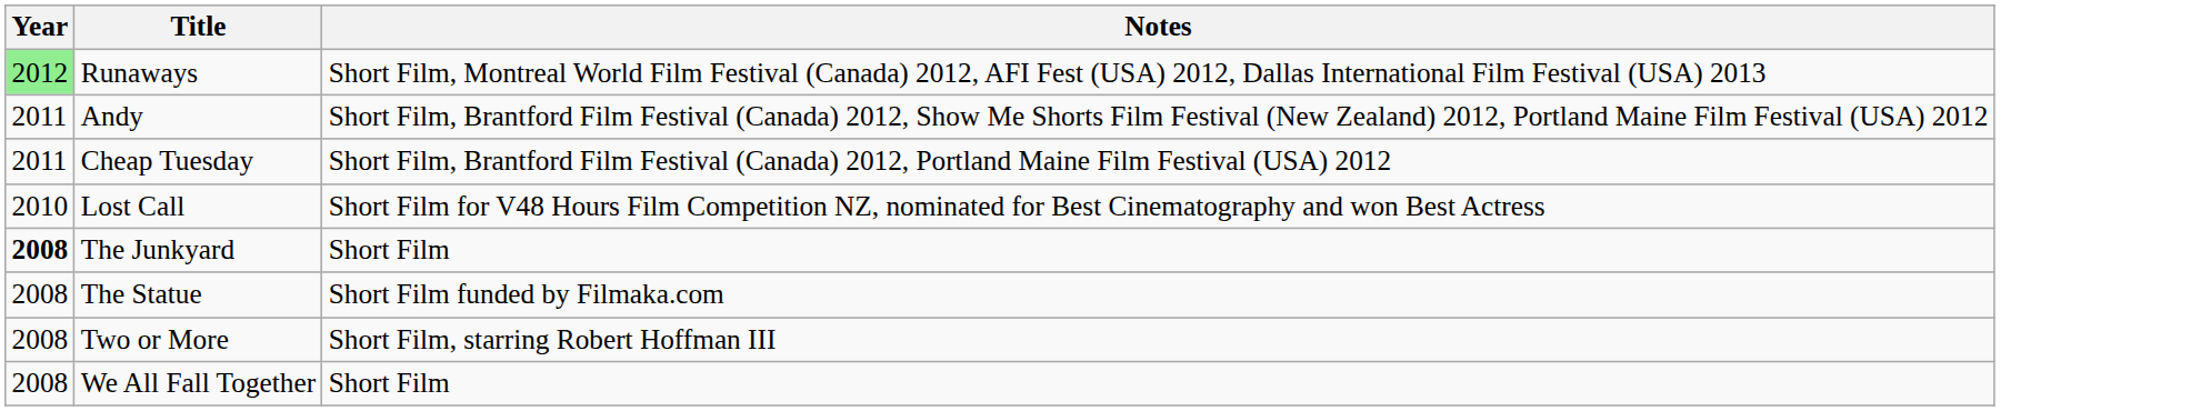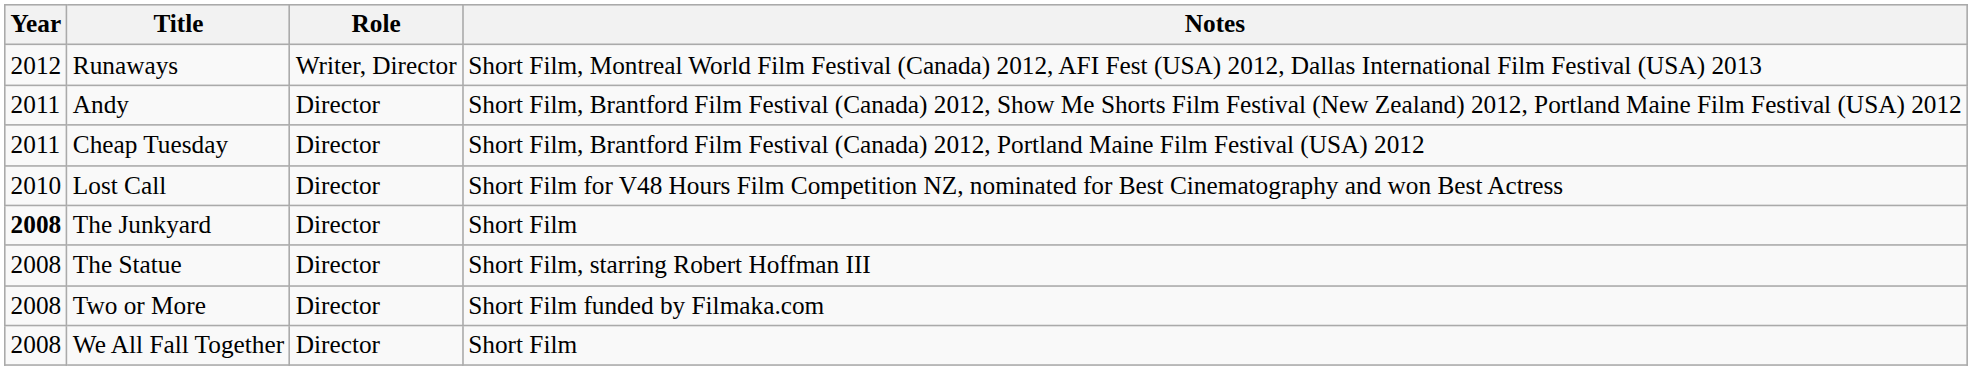 <table class="wikitable">
 <tr>
 <th>Year</th>
 <th>Title</th>
+<th>Role</th>
 <th>Notes</th>
 </tr>
 <tr>
-<td style="background: lightgreen;">2012</td>
+<td>2012</td>
 <td>Runaways</td>
+<td>Writer, Director</td>
 <td>Short Film, Montreal World Film Festival (Canada) 2012, AFI Fest (USA) 2012, Dallas International Film Festival (USA) 2013</td>
 </tr>
 <tr>
 <td>2011</td>
 <td>Andy</td>
+<td>Director</td>
 <td>Short Film, Brantford Film Festival (Canada) 2012, Show Me Shorts Film Festival (New Zealand) 2012, Portland Maine Film Festival (USA) 2012</td>
 </tr>
 <tr>
 <td>2011</td>
 <td>Cheap Tuesday</td>
+<td>Director</td>
 <td>Short Film, Brantford Film Festival (Canada) 2012, Portland Maine Film Festival (USA) 2012</td>
 </tr>
 <tr>
 <td>2010</td>
 <td>Lost Call</td>
+<td>Director</td>
 <td>Short Film for V48 Hours Film Competition NZ, nominated for Best Cinematography and won Best Actress</td>
 </tr>
 <tr>
 <td><strong>2008</strong></td>
 <td>The Junkyard</td>
+<td>Director</td>
 <td>Short Film</td>
 </tr>
 <tr>
 <td>2008</td>
 <td>The Statue</td>
+<td>Director</td>
+<td>Short Film, starring Robert Hoffman III</td>
+</tr>
+<tr>
+<td>2008</td>
+<td>Two or More</td>
+<td>Director</td>
 <td>Short Film funded by Filmaka.com</td>
 </tr>
 <tr>
 <td>2008</td>
-<td>Two or More</td>
-<td>Short Film, starring Robert Hoffman III</td>
-</tr>
-<tr>
-<td>2008</td>
 <td>We All Fall Together</td>
+<td>Director</td>
 <td>Short Film</td>
 </tr>
 </table>
